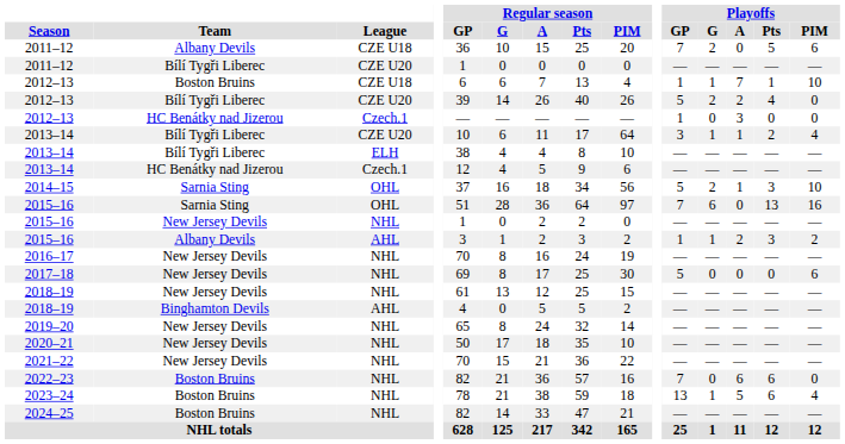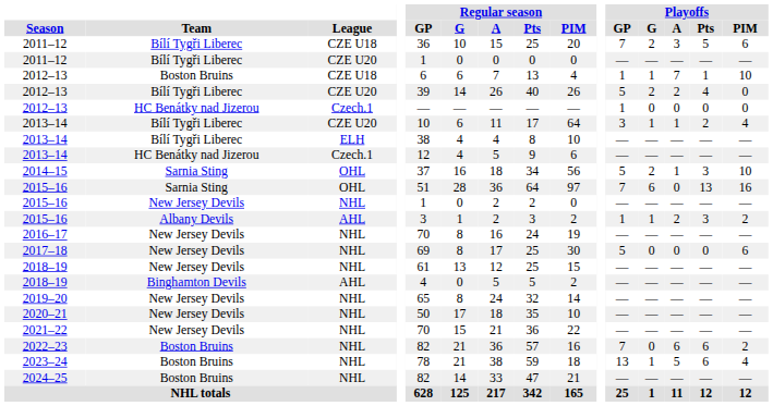 <table border="0" cellpadding="1" cellspacing="0" style="background:#ffffff; width:60em; text-align:center;">
 <tr style="background:#e0e0e0;">
 <th colspan="3" style="background:#fff;"> </th>
 <th style="background:#fff;" rowspan="101"> </th>
 <th colspan="5"><a href='#'>Regular season</a></th>
 <th style="background:#fff;" rowspan="101"> </th>
 <th colspan="5"><a href='#'>Playoffs</a></th>
 </tr>
 <tr style="background:#e0e0e0;">
 <th><a href='#'>Season</a></th>
 <th>Team</th>
 <th>League</th>
 <th>GP</th>
 <th><a href='#'>G</a></th>
 <th><a href='#'>A</a></th>
 <th><a href='#'>Pts</a></th>
 <th><a href='#'>PIM</a></th>
 <th>GP</th>
 <th>G</th>
 <th>A</th>
 <th>Pts</th>
 <th>PIM</th>
 </tr>
 <tr>
 <td>2011–12</td>
-<td><a href='#'>Albany Devils</a></td>
+<td><a href='#'>Bílí Tygři Liberec</a></td>
 <td>CZE U18</td>
 <td>36</td>
 <td>10</td>
 <td>15</td>
 <td>25</td>
 <td>20</td>
 <td>7</td>
 <td>2</td>
-<td>0</td>
+<td>3</td>
 <td>5</td>
 <td>6</td>
 </tr>
 <tr style="background:#f0f0f0;">
 <td>2011–12</td>
 <td>Bílí Tygři Liberec</td>
 <td>CZE U20</td>
 <td>1</td>
 <td>0</td>
 <td>0</td>
 <td>0</td>
 <td>0</td>
 <td>—</td>
 <td>—</td>
 <td>—</td>
 <td>—</td>
 <td>—</td>
 </tr>
 <tr>
 <td>2012–13</td>
 <td>Boston Bruins</td>
 <td>CZE U18</td>
 <td>6</td>
 <td>6</td>
 <td>7</td>
 <td>13</td>
 <td>4</td>
 <td>1</td>
 <td>1</td>
 <td>7</td>
 <td>1</td>
 <td>10</td>
 </tr>
 <tr style="background:#f0f0f0;">
 <td>2012–13</td>
 <td>Bílí Tygři Liberec</td>
 <td>CZE U20</td>
 <td>39</td>
 <td>14</td>
 <td>26</td>
 <td>40</td>
 <td>26</td>
 <td>5</td>
 <td>2</td>
 <td>2</td>
 <td>4</td>
 <td>0</td>
 </tr>
 <tr>
 <td><a href='#'>2012–13</a></td>
 <td><a href='#'>HC Benátky nad Jizerou</a></td>
 <td><a href='#'>Czech.1</a></td>
 <td>—</td>
 <td>—</td>
 <td>—</td>
 <td>—</td>
 <td>—</td>
 <td>1</td>
 <td>0</td>
-<td>3</td>
+<td>0</td>
 <td>0</td>
 <td>0</td>
 </tr>
 <tr style="background:#f0f0f0;">
 <td>2013–14</td>
 <td>Bílí Tygři Liberec</td>
 <td>CZE U20</td>
 <td>10</td>
 <td>6</td>
 <td>11</td>
 <td>17</td>
 <td>64</td>
 <td>3</td>
 <td>1</td>
 <td>1</td>
 <td>2</td>
 <td>4</td>
 </tr>
 <tr>
 <td><a href='#'>2013–14</a></td>
 <td>Bílí Tygři Liberec</td>
 <td><a href='#'>ELH</a></td>
 <td>38</td>
 <td>4</td>
 <td>4</td>
 <td>8</td>
 <td>10</td>
 <td>—</td>
 <td>—</td>
 <td>—</td>
 <td>—</td>
 <td>—</td>
 </tr>
 <tr style="background:#f0f0f0;">
 <td><a href='#'>2013–14</a></td>
 <td>HC Benátky nad Jizerou</td>
 <td>Czech.1</td>
 <td>12</td>
 <td>4</td>
 <td>5</td>
 <td>9</td>
 <td>6</td>
 <td>—</td>
 <td>—</td>
 <td>—</td>
 <td>—</td>
 <td>—</td>
 </tr>
 <tr>
 <td><a href='#'>2014–15</a></td>
 <td><a href='#'>Sarnia Sting</a></td>
 <td><a href='#'>OHL</a></td>
 <td>37</td>
 <td>16</td>
 <td>18</td>
 <td>34</td>
 <td>56</td>
 <td>5</td>
 <td>2</td>
 <td>1</td>
 <td>3</td>
 <td>10</td>
 </tr>
 <tr style="background:#f0f0f0;">
 <td><a href='#'>2015–16</a></td>
 <td>Sarnia Sting</td>
 <td>OHL</td>
 <td>51</td>
 <td>28</td>
 <td>36</td>
 <td>64</td>
 <td>97</td>
 <td>7</td>
 <td>6</td>
 <td>0</td>
 <td>13</td>
 <td>16</td>
 </tr>
 <tr>
 <td><a href='#'>2015–16</a></td>
 <td><a href='#'>New Jersey Devils</a></td>
 <td><a href='#'>NHL</a></td>
 <td>1</td>
 <td>0</td>
 <td>2</td>
 <td>2</td>
 <td>0</td>
 <td>—</td>
 <td>—</td>
 <td>—</td>
 <td>—</td>
 <td>—</td>
 </tr>
 <tr style="background:#f0f0f0;">
 <td><a href='#'>2015–16</a></td>
 <td><a href='#'>Albany Devils</a></td>
 <td><a href='#'>AHL</a></td>
 <td>3</td>
 <td>1</td>
 <td>2</td>
 <td>3</td>
 <td>2</td>
 <td>1</td>
 <td>1</td>
 <td>2</td>
 <td>3</td>
 <td>2</td>
 </tr>
 <tr>
 <td><a href='#'>2016–17</a></td>
 <td>New Jersey Devils</td>
 <td>NHL</td>
 <td>70</td>
 <td>8</td>
 <td>16</td>
 <td>24</td>
 <td>19</td>
 <td>—</td>
 <td>—</td>
 <td>—</td>
 <td>—</td>
 <td>—</td>
 </tr>
 <tr style="background:#f0f0f0;">
 <td><a href='#'>2017–18</a></td>
 <td>New Jersey Devils</td>
 <td>NHL</td>
 <td>69</td>
 <td>8</td>
 <td>17</td>
 <td>25</td>
 <td>30</td>
 <td>5</td>
 <td>0</td>
 <td>0</td>
 <td>0</td>
 <td>6</td>
 </tr>
 <tr>
 <td><a href='#'>2018–19</a></td>
 <td>New Jersey Devils</td>
 <td>NHL</td>
 <td>61</td>
 <td>13</td>
 <td>12</td>
 <td>25</td>
 <td>15</td>
 <td>—</td>
 <td>—</td>
 <td>—</td>
 <td>—</td>
 <td>—</td>
 </tr>
 <tr style="background:#f0f0f0;">
 <td><a href='#'>2018–19</a></td>
 <td><a href='#'>Binghamton Devils</a></td>
 <td>AHL</td>
 <td>4</td>
 <td>0</td>
 <td>5</td>
 <td>5</td>
 <td>2</td>
 <td>—</td>
 <td>—</td>
 <td>—</td>
 <td>—</td>
 <td>—</td>
 </tr>
 <tr>
 <td><a href='#'>2019–20</a></td>
 <td>New Jersey Devils</td>
 <td>NHL</td>
 <td>65</td>
 <td>8</td>
 <td>24</td>
 <td>32</td>
 <td>14</td>
 <td>—</td>
 <td>—</td>
 <td>—</td>
 <td>—</td>
 <td>—</td>
 </tr>
 <tr style="background:#f0f0f0;">
 <td><a href='#'>2020–21</a></td>
 <td>New Jersey Devils</td>
 <td>NHL</td>
 <td>50</td>
 <td>17</td>
 <td>18</td>
 <td>35</td>
 <td>10</td>
 <td>—</td>
 <td>—</td>
 <td>—</td>
 <td>—</td>
 <td>—</td>
 </tr>
 <tr>
 <td><a href='#'>2021–22</a></td>
 <td>New Jersey Devils</td>
 <td>NHL</td>
 <td>70</td>
 <td>15</td>
 <td>21</td>
 <td>36</td>
 <td>22</td>
 <td>—</td>
 <td>—</td>
 <td>—</td>
 <td>—</td>
 <td>—</td>
 </tr>
 <tr style="background:#f0f0f0;">
 <td><a href='#'>2022–23</a></td>
 <td><a href='#'>Boston Bruins</a></td>
 <td>NHL</td>
 <td>82</td>
 <td>21</td>
 <td>36</td>
 <td>57</td>
 <td>16</td>
 <td>7</td>
 <td>0</td>
 <td>6</td>
 <td>6</td>
-<td>0</td>
+<td>2</td>
 </tr>
 <tr>
 <td><a href='#'>2023–24</a></td>
 <td>Boston Bruins</td>
 <td>NHL</td>
 <td>78</td>
 <td>21</td>
 <td>38</td>
 <td>59</td>
 <td>18</td>
 <td>13</td>
 <td>1</td>
 <td>5</td>
 <td>6</td>
 <td>4</td>
 </tr>
 <tr style="background:#f0f0f0;">
 <td><a href='#'>2024–25</a></td>
 <td>Boston Bruins</td>
 <td>NHL</td>
 <td>82</td>
 <td>14</td>
 <td>33</td>
 <td>47</td>
 <td>21</td>
 <td>—</td>
 <td>—</td>
 <td>—</td>
 <td>—</td>
 <td>—</td>
 </tr>
 <tr style="background:#e0e0e0;">
 <th colspan="3">NHL totals</th>
 <th>628</th>
 <th>125</th>
 <th>217</th>
 <th>342</th>
 <th>165</th>
 <th>25</th>
 <th>1</th>
 <th>11</th>
 <th>12</th>
 <th>12</th>
 </tr>
 </table>
